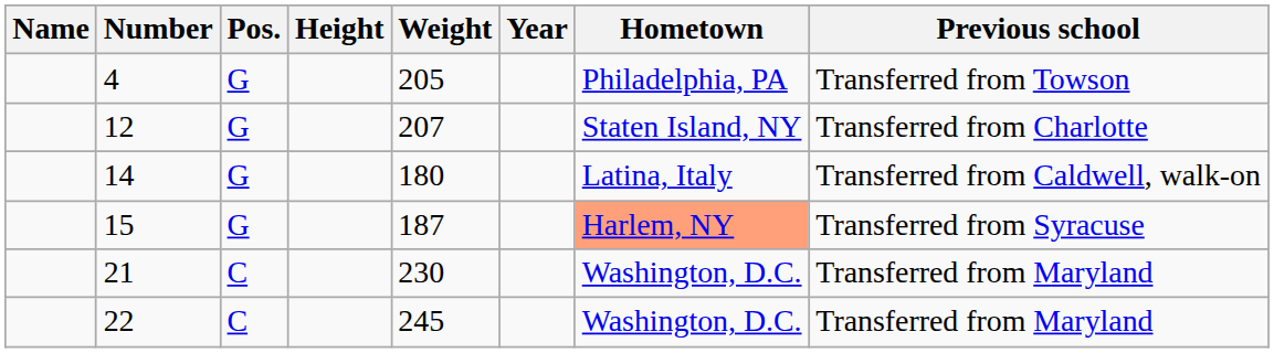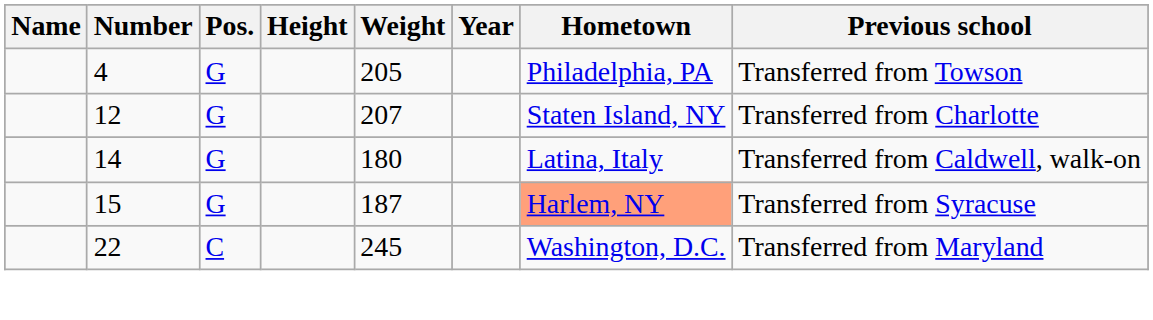 <table class="wikitable sortable" border="1">
 <tr>
 <th>Name</th>
 <th>Number</th>
 <th>Pos.</th>
 <th>Height</th>
 <th>Weight</th>
 <th>Year</th>
 <th>Hometown</th>
 <th class="unsortable">Previous school</th>
 </tr>
 <tr>
 <td></td>
 <td>4</td>
 <td><a href='#'>G</a></td>
 <td></td>
 <td>205</td>
 <td></td>
 <td><a href='#'>Philadelphia, PA</a></td>
 <td>Transferred from <a href='#'>Towson</a></td>
 </tr>
 <tr>
 <td></td>
 <td>12</td>
 <td><a href='#'>G</a></td>
 <td></td>
 <td>207</td>
 <td></td>
 <td><a href='#'>Staten Island, NY</a></td>
 <td>Transferred from <a href='#'>Charlotte</a></td>
 </tr>
 <tr>
 <td></td>
 <td>14</td>
 <td><a href='#'>G</a></td>
 <td></td>
 <td>180</td>
 <td></td>
 <td><a href='#'>Latina, Italy</a></td>
 <td>Transferred from <a href='#'>Caldwell</a>, walk-on</td>
 </tr>
 <tr>
 <td></td>
 <td>15</td>
 <td><a href='#'>G</a></td>
 <td></td>
 <td>187</td>
 <td></td>
 <td style="background: lightsalmon;"><a href='#'>Harlem, NY</a></td>
 <td>Transferred from <a href='#'>Syracuse</a></td>
 </tr>
 <tr>
 <td></td>
-<td>21</td>
-<td><a href='#'>C</a></td>
-<td></td>
-<td>230</td>
-<td></td>
-<td><a href='#'>Washington, D.C.</a></td>
-<td>Transferred from <a href='#'>Maryland</a></td>
-</tr>
-<tr>
-<td></td>
 <td>22</td>
 <td><a href='#'>C</a></td>
 <td></td>
 <td>245</td>
 <td></td>
 <td><a href='#'>Washington, D.C.</a></td>
 <td>Transferred from <a href='#'>Maryland</a></td>
 </tr>
 </table>
